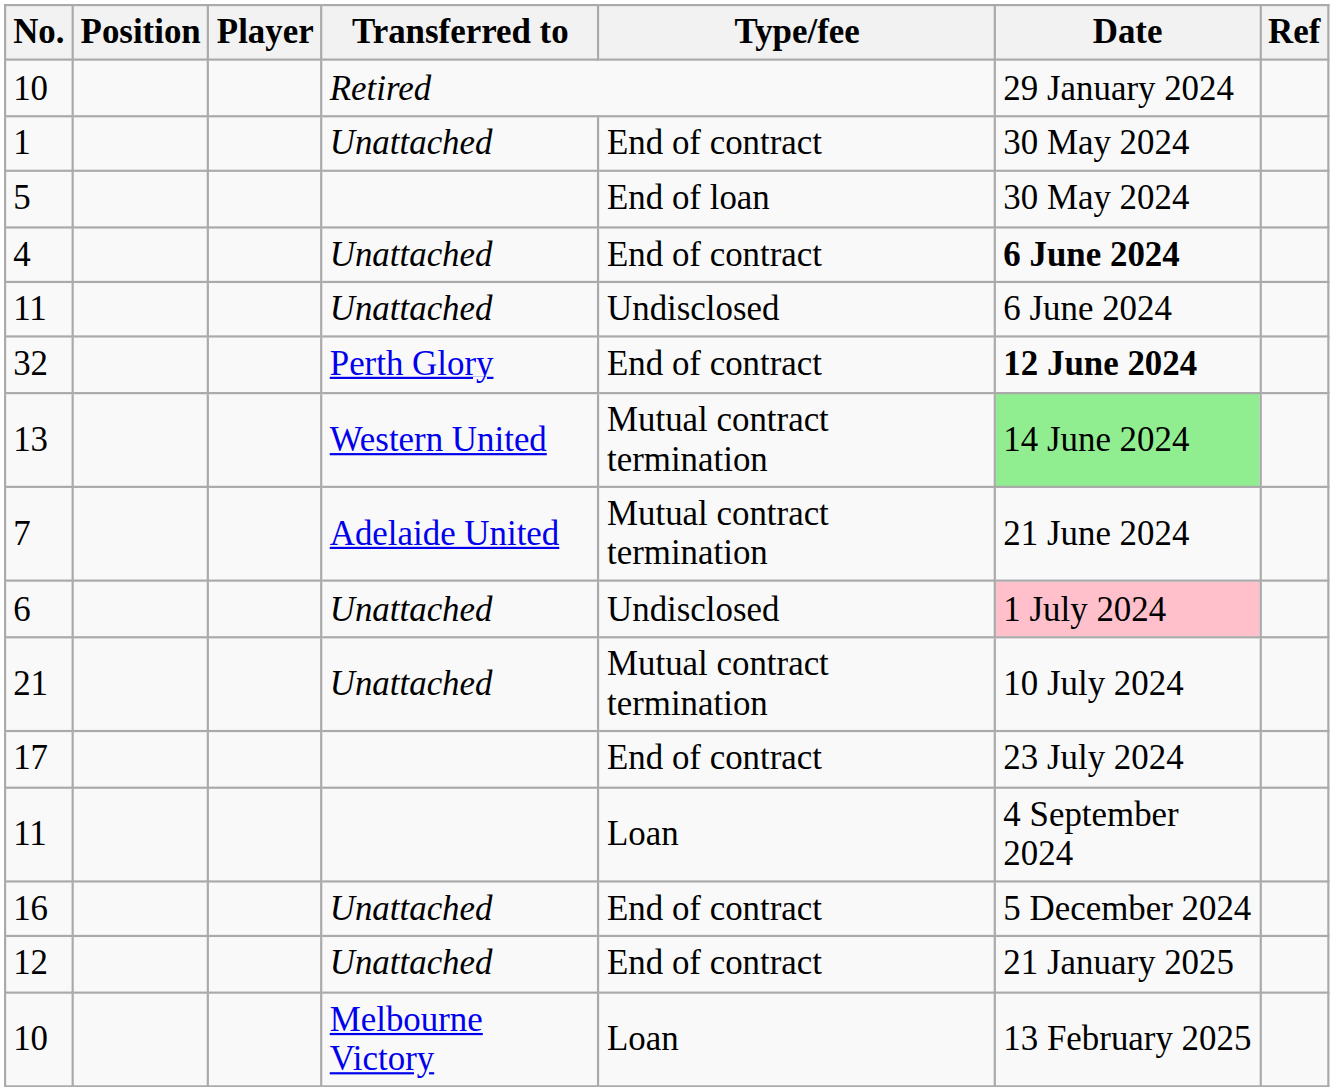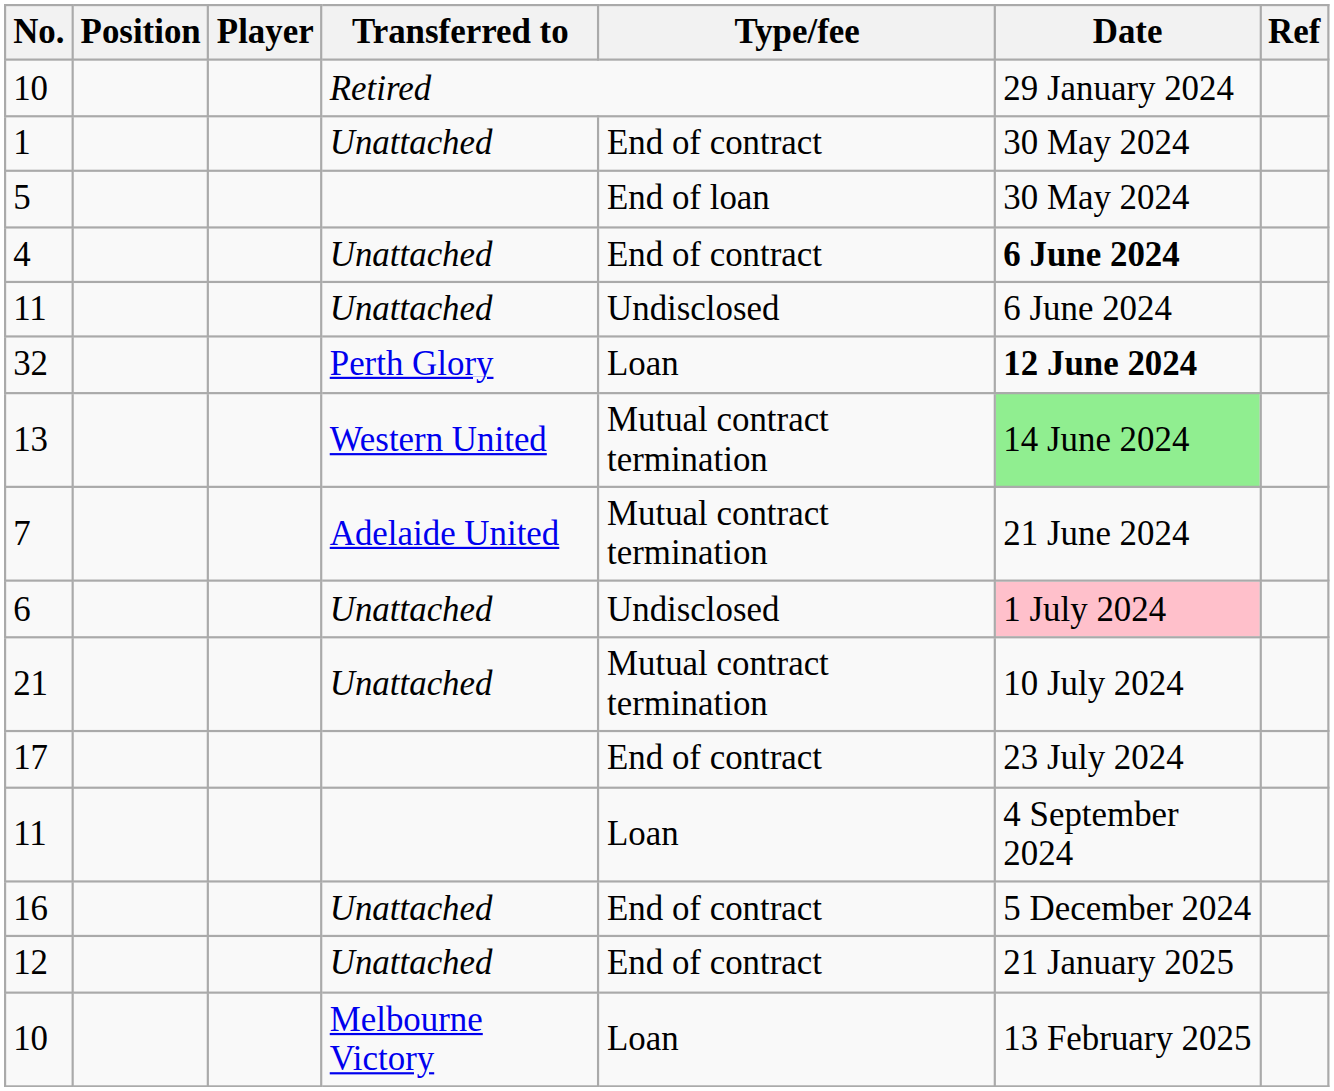 <table class="wikitable plainrowheaders sortable" style="text-align:center; text-align:left">
 <tr>
 <th scope="col">No.</th>
 <th scope="col">Position</th>
 <th scope="col">Player</th>
 <th scope="col">Transferred to</th>
 <th scope="col">Type/fee</th>
 <th scope="col">Date</th>
 <th scope="col" class="unsortable">Ref</th>
 </tr>
 <tr>
 <td>10</td>
 <td></td>
 <td></td>
 <td colspan="2"><em>Retired</em></td>
 <td>29 January 2024</td>
 <td></td>
 </tr>
 <tr>
 <td>1</td>
 <td></td>
 <td></td>
 <td><em>Unattached</em></td>
 <td>End of contract</td>
 <td>30 May 2024</td>
 <td></td>
 </tr>
 <tr>
 <td>5</td>
 <td></td>
 <td></td>
 <td></td>
 <td>End of loan</td>
 <td>30 May 2024</td>
 <td></td>
 </tr>
 <tr>
 <td>4</td>
 <td></td>
 <td></td>
 <td><em>Unattached</em></td>
 <td>End of contract</td>
 <td><strong>6 June 2024</strong></td>
 <td></td>
 </tr>
 <tr>
 <td>11</td>
 <td></td>
 <td></td>
 <td><em>Unattached</em></td>
 <td>Undisclosed</td>
 <td>6 June 2024</td>
 <td></td>
 </tr>
 <tr>
 <td>32</td>
 <td></td>
 <td></td>
 <td><a href='#'>Perth Glory</a></td>
-<td>End of contract</td>
+<td>Loan</td>
 <td><strong>12 June 2024</strong></td>
 <td></td>
 </tr>
 <tr>
 <td>13</td>
 <td></td>
 <td></td>
 <td><a href='#'>Western United</a></td>
 <td>Mutual contract termination</td>
 <td style="background: lightgreen;">14 June 2024</td>
 <td></td>
 </tr>
 <tr>
 <td>7</td>
 <td></td>
 <td></td>
 <td><a href='#'>Adelaide United</a></td>
 <td>Mutual contract termination</td>
 <td>21 June 2024</td>
 <td></td>
 </tr>
 <tr>
 <td>6</td>
 <td></td>
 <td></td>
 <td><em>Unattached</em></td>
 <td>Undisclosed</td>
 <td style="background: pink;">1 July 2024</td>
 <td></td>
 </tr>
 <tr>
 <td>21</td>
 <td></td>
 <td></td>
 <td><em>Unattached</em></td>
 <td>Mutual contract termination</td>
 <td>10 July 2024</td>
 <td></td>
 </tr>
 <tr>
 <td>17</td>
 <td></td>
 <td></td>
 <td></td>
 <td>End of contract</td>
 <td>23 July 2024</td>
 <td></td>
 </tr>
 <tr>
 <td>11</td>
 <td></td>
 <td></td>
 <td></td>
 <td>Loan</td>
 <td>4 September 2024</td>
 <td></td>
 </tr>
 <tr>
 <td>16</td>
 <td></td>
 <td></td>
 <td><em>Unattached</em></td>
 <td>End of contract</td>
 <td>5 December 2024</td>
 <td></td>
 </tr>
 <tr>
 <td>12</td>
 <td></td>
 <td></td>
 <td><em>Unattached</em></td>
 <td>End of contract</td>
 <td>21 January 2025</td>
 <td></td>
 </tr>
 <tr>
 <td>10</td>
 <td></td>
 <td></td>
 <td><a href='#'>Melbourne Victory</a></td>
 <td>Loan</td>
 <td>13 February 2025</td>
 <td></td>
 </tr>
 </table>
